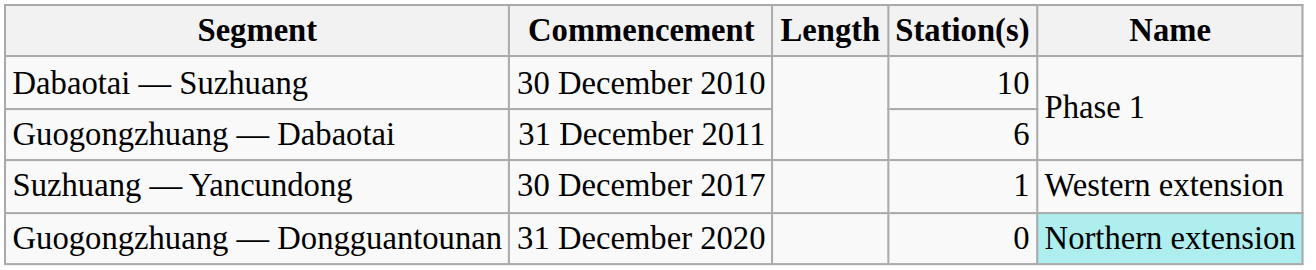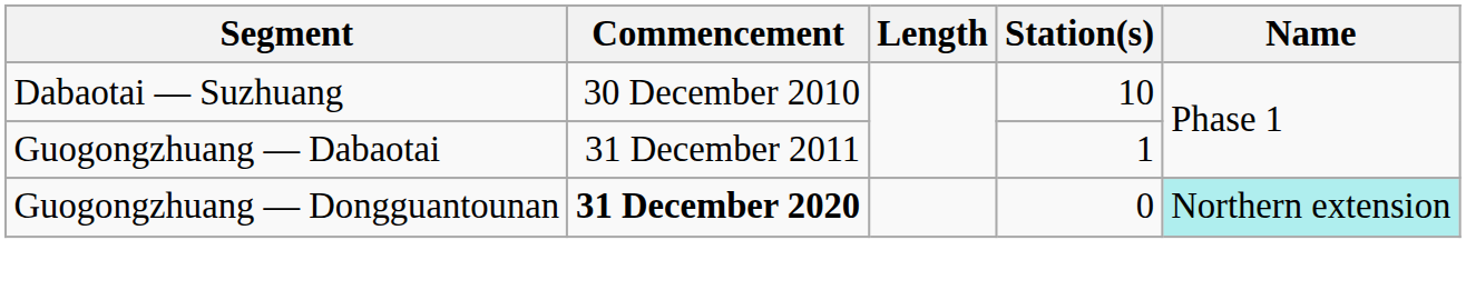 <table class="wikitable" style="border-collapse: collapse; text-align: right;">
 <tr>
 <th>Segment</th>
 <th>Commencement</th>
 <th>Length</th>
 <th>Station(s)</th>
 <th>Name</th>
 </tr>
 <tr>
 <td style="text-align: left;">Dabaotai — Suzhuang</td>
 <td>30 December 2010</td>
 <td rowspan="2"></td>
 <td>10</td>
 <td rowspan="2" style="text-align: left;">Phase 1</td>
 </tr>
 <tr>
 <td style="text-align: left;">Guogongzhuang — Dabaotai</td>
 <td>31 December 2011</td>
-<td>6</td>
-</tr>
-<tr>
-<td style="text-align: left;">Suzhuang — Yancundong</td>
-<td>30 December 2017</td>
-<td></td>
 <td>1</td>
-<td style="text-align: left;">Western extension</td>
 </tr>
 <tr>
 <td style="text-align: left;">Guogongzhuang — Dongguantounan</td>
-<td>31 December 2020</td>
+<td><strong>31 December 2020</strong></td>
 <td></td>
 <td>0</td>
 <td style="background: paleturquoise; text-align: left;">Northern extension</td>
 </tr>
 </table>
